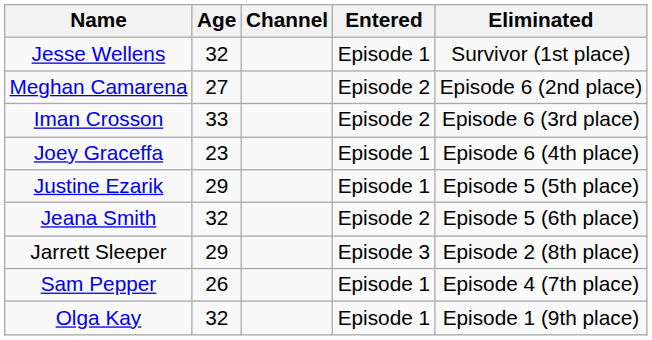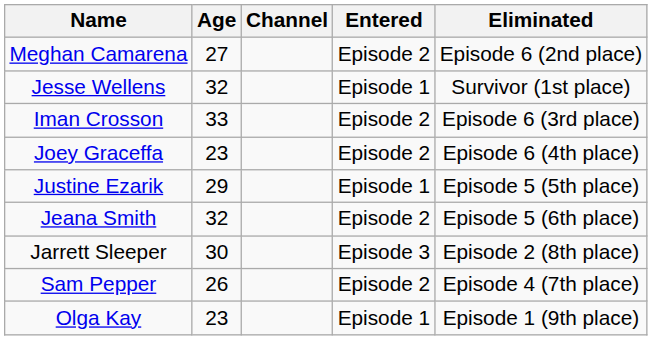 <table class="wikitable plainrowheaders" style="text-align:center">
 <tr>
 <th>Name</th>
 <th>Age</th>
 <th>Channel</th>
 <th>Entered</th>
 <th>Eliminated</th>
 </tr>
 <tr>
+<td><a href='#'>Meghan Camarena</a></td>
+<td>27</td>
+<td></td>
+<td>Episode 2</td>
+<td>Episode 6 (2nd place)</td>
+</tr>
+<tr>
 <td><a href='#'>Jesse Wellens</a></td>
 <td>32</td>
 <td></td>
 <td>Episode 1</td>
 <td>Survivor (1st place)</td>
-</tr>
-<tr>
-<td><a href='#'>Meghan Camarena</a></td>
-<td>27</td>
-<td></td>
-<td>Episode 2</td>
-<td>Episode 6 (2nd place)</td>
 </tr>
 <tr>
 <td><a href='#'>Iman Crosson</a></td>
 <td>33</td>
 <td></td>
 <td>Episode 2</td>
 <td>Episode 6 (3rd place)</td>
 </tr>
 <tr>
 <td><a href='#'>Joey Graceffa</a></td>
 <td>23</td>
 <td></td>
-<td>Episode 1</td>
+<td>Episode 2</td>
 <td>Episode 6 (4th place)</td>
 </tr>
 <tr>
 <td><a href='#'>Justine Ezarik</a></td>
 <td>29</td>
 <td></td>
 <td>Episode 1</td>
 <td>Episode 5 (5th place)</td>
 </tr>
 <tr>
 <td><a href='#'>Jeana Smith</a></td>
 <td>32</td>
 <td></td>
 <td>Episode 2</td>
 <td>Episode 5 (6th place)</td>
 </tr>
 <tr>
 <td>Jarrett Sleeper</td>
-<td>29</td>
+<td>30</td>
 <td></td>
 <td>Episode 3</td>
 <td>Episode 2 (8th place)</td>
 </tr>
 <tr>
 <td><a href='#'>Sam Pepper</a></td>
 <td>26</td>
 <td></td>
-<td>Episode 1</td>
+<td>Episode 2</td>
 <td>Episode 4 (7th place)</td>
 </tr>
 <tr>
 <td><a href='#'>Olga Kay</a></td>
-<td>32</td>
+<td>23</td>
 <td></td>
 <td>Episode 1</td>
 <td>Episode 1 (9th place)</td>
 </tr>
 </table>
